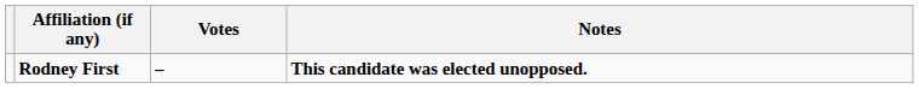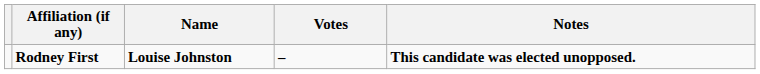 <table class="wikitable" style="width:51%;">
 <tr>
 <th style="width:1%;"></th>
 <th style="width:15%;">Affiliation (if any)</th>
+<th style="width:20%;">Name</th>
 <th style="width:15%;">Votes</th>
 <th>Notes</th>
 </tr>
 <tr>
 <td bgcolor=></td>
 <td><strong>Rodney First</strong></td>
+<td><strong>Louise Johnston</strong></td>
 <td><strong>–</strong></td>
 <td><strong>This candidate was elected unopposed.</strong></td>
 </tr>
 </table>
